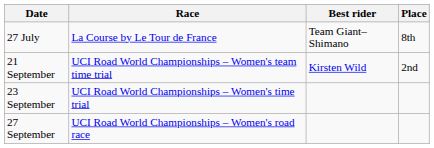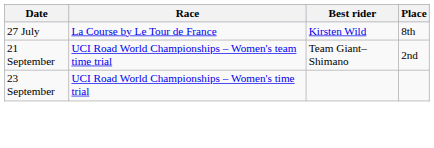 <table class="wikitable">
 <tr style="background:#ccccff;">
 <th>Date</th>
 <th>Race</th>
 <th>Best rider</th>
 <th>Place</th>
 </tr>
 <tr>
 <td>27 July</td>
 <td><a href='#'>La Course by Le Tour de France</a></td>
-<td>Team Giant–Shimano</td>
+<td> <a href='#'>Kirsten Wild</a></td>
 <td>8th</td>
 </tr>
 <tr>
 <td>21 September</td>
 <td><a href='#'>UCI Road World Championships – Women's team time trial</a></td>
-<td> <a href='#'>Kirsten Wild</a></td>
+<td>Team Giant–Shimano</td>
 <td>2nd</td>
 </tr>
 <tr>
 <td>23 September</td>
 <td><a href='#'>UCI Road World Championships – Women's time trial</a></td>
 <td></td>
 <td></td>
 </tr>
-<tr>
-<td>27 September</td>
-<td><a href='#'>UCI Road World Championships – Women's road race</a></td>
-<td></td>
-<td></td>
-</tr>
 </table>
